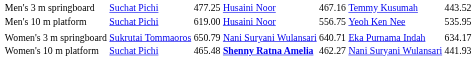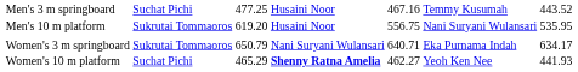 <table>
 <tr>
 <td>Men's 3 m springboard</td>
 <td> <a href='#'>Suchat Pichi</a></td>
 <td>477.25</td>
 <td> <a href='#'>Husaini Noor</a></td>
 <td>467.16</td>
 <td> <a href='#'>Temmy Kusumah</a></td>
 <td>443.52</td>
 </tr>
 <tr>
 <td>Men's 10 m platform</td>
-<td> <a href='#'>Suchat Pichi</a></td>
-<td>619.00</td>
+<td> <a href='#'>Sukrutai Tommaoros</a></td>
+<td>619.20</td>
 <td> <a href='#'>Husaini Noor</a></td>
 <td>556.75</td>
-<td> <a href='#'>Yeoh Ken Nee</a></td>
+<td> <a href='#'>Nani Suryani Wulansari</a></td>
 <td>535.95</td>
 </tr>
 <tr>
 <td></td>
 <td></td>
 <td></td>
 <td></td>
 <td></td>
 <td></td>
 <td></td>
 </tr>
 <tr>
 <td>Women's 3 m springboard</td>
 <td> <a href='#'>Sukrutai Tommaoros</a></td>
 <td>650.79</td>
 <td> <a href='#'>Nani Suryani Wulansari</a></td>
 <td>640.71</td>
 <td> <a href='#'>Eka Purnama Indah</a></td>
 <td>634.17</td>
 </tr>
 <tr>
 <td>Women's 10 m platform</td>
 <td> <a href='#'>Suchat Pichi</a></td>
-<td>465.48</td>
+<td>465.29</td>
 <td><strong> <a href='#'>Shenny Ratna Amelia</a></strong></td>
 <td>462.27</td>
-<td> <a href='#'>Nani Suryani Wulansari</a></td>
+<td> <a href='#'>Yeoh Ken Nee</a></td>
 <td>441.93</td>
 </tr>
 </table>
